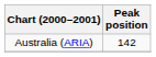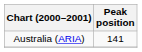 <table class="wikitable sortable plainrowheaders" style="text-align:center">
 <tr>
 <th>Chart (2000–2001)</th>
 <th>Peak<br>position</th>
 </tr>
 <tr>
 <td>Australia (<a href='#'>ARIA</a>)</td>
-<td>142</td>
+<td>141</td>
 </tr>
 <tr>
 </tr>
 <tr>
 </tr>
 <tr>
 </tr>
 <tr>
 </tr>
 <tr>
 </tr>
 <tr>
 </tr>
 <tr>
 </tr>
 <tr>
 </tr>
 <tr>
 </tr>
 <tr>
 </tr>
 </table>
